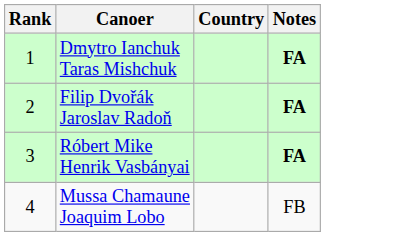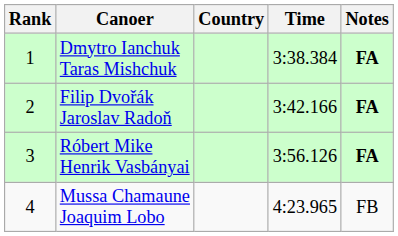 <table class="wikitable sortable" style="text-align:center;">
 <tr>
 <th>Rank</th>
 <th>Canoer</th>
 <th>Country</th>
+<th>Time</th>
 <th>Notes</th>
 </tr>
 <tr bgcolor=ccffcc>
 <td>1</td>
 <td align="left"><a href='#'>Dmytro Ianchuk</a><br><a href='#'>Taras Mishchuk</a></td>
 <td align="left"></td>
+<td>3:38.384</td>
 <td><strong>FA</strong></td>
 </tr>
 <tr bgcolor=ccffcc>
 <td>2</td>
 <td align="left"><a href='#'>Filip Dvořák</a><br><a href='#'>Jaroslav Radoň</a></td>
 <td align="left"></td>
+<td>3:42.166</td>
 <td><strong>FA</strong></td>
 </tr>
 <tr bgcolor=ccffcc>
 <td>3</td>
 <td align="left"><a href='#'>Róbert Mike</a><br><a href='#'>Henrik Vasbányai</a></td>
 <td align="left"></td>
+<td>3:56.126</td>
 <td><strong>FA</strong></td>
 </tr>
 <tr>
 <td>4</td>
 <td align="left"><a href='#'>Mussa Chamaune</a><br><a href='#'>Joaquim Lobo</a></td>
 <td align="left"></td>
+<td>4:23.965</td>
 <td>FB</td>
 </tr>
 </table>
